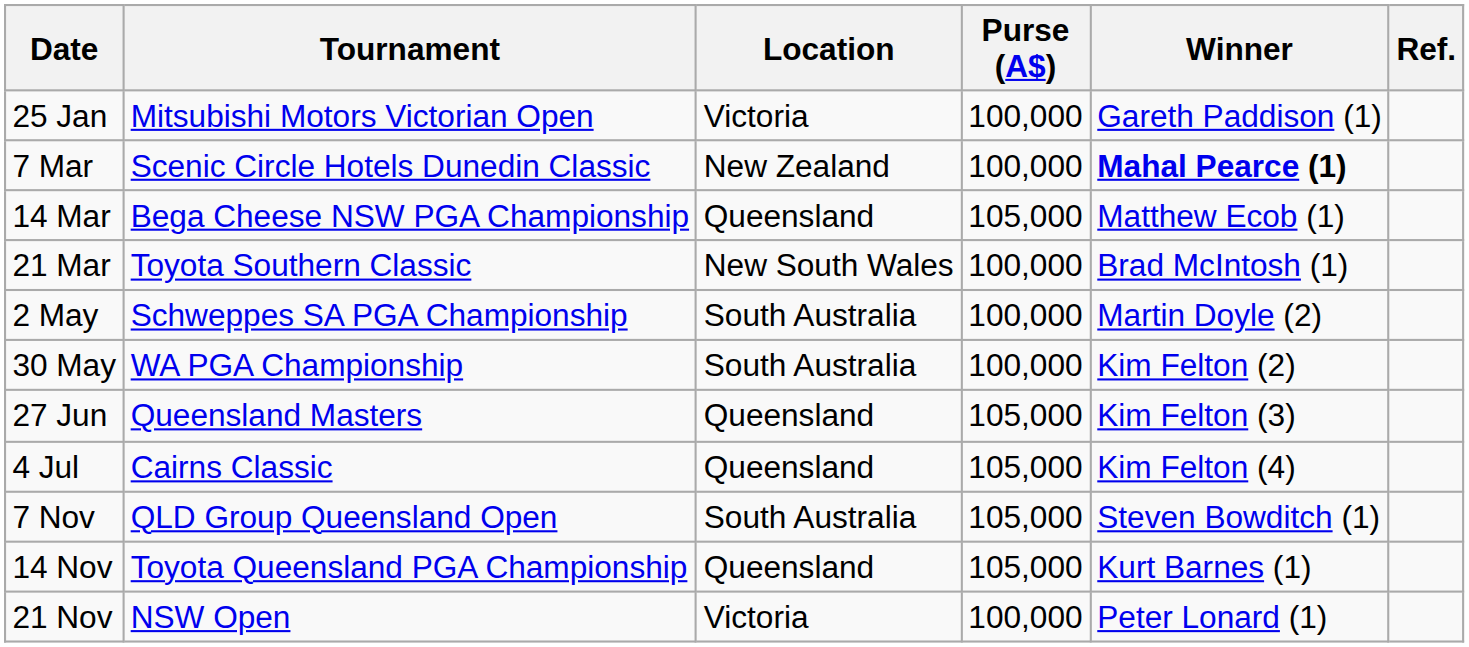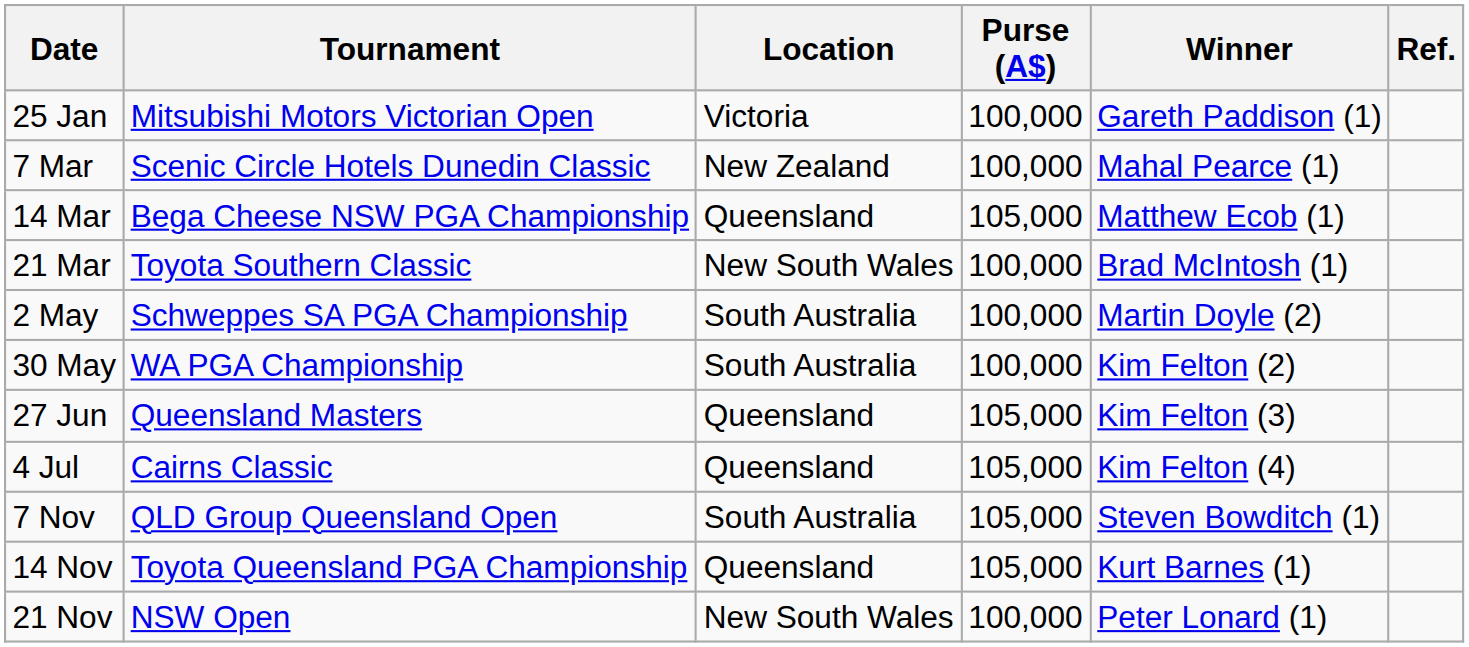 <table class="wikitable" style="font-size:95%">
 <tr>
 <th>Date</th>
 <th>Tournament</th>
 <th>Location</th>
 <th>Purse<br>(<a href='#'>A$</a>)</th>
 <th>Winner</th>
 <th>Ref.</th>
 </tr>
 <tr>
 <td>25 Jan</td>
 <td><a href='#'>Mitsubishi Motors Victorian Open</a></td>
 <td>Victoria</td>
 <td align=right>100,000</td>
 <td> <a href='#'>Gareth Paddison</a> (1)</td>
 <td></td>
 </tr>
 <tr>
 <td>7 Mar</td>
 <td><a href='#'>Scenic Circle Hotels Dunedin Classic</a></td>
 <td>New Zealand</td>
 <td align=right>100,000</td>
-<td><strong> <a href='#'>Mahal Pearce</a> (1)</strong></td>
+<td> <a href='#'>Mahal Pearce</a> (1)</td>
 <td></td>
 </tr>
 <tr>
 <td>14 Mar</td>
 <td><a href='#'>Bega Cheese NSW PGA Championship</a></td>
 <td>Queensland</td>
 <td align=right>105,000</td>
 <td> <a href='#'>Matthew Ecob</a> (1)</td>
 <td></td>
 </tr>
 <tr>
 <td>21 Mar</td>
 <td><a href='#'>Toyota Southern Classic</a></td>
 <td>New South Wales</td>
 <td align=right>100,000</td>
 <td> <a href='#'>Brad McIntosh</a> (1)</td>
 <td></td>
 </tr>
 <tr>
 <td>2 May</td>
 <td><a href='#'>Schweppes SA PGA Championship</a></td>
 <td>South Australia</td>
 <td align=right>100,000</td>
 <td> <a href='#'>Martin Doyle</a> (2)</td>
 <td></td>
 </tr>
 <tr>
 <td>30 May</td>
 <td><a href='#'>WA PGA Championship</a></td>
 <td>South Australia</td>
 <td align=right>100,000</td>
 <td> <a href='#'>Kim Felton</a> (2)</td>
 <td></td>
 </tr>
 <tr>
 <td>27 Jun</td>
 <td><a href='#'>Queensland Masters</a></td>
 <td>Queensland</td>
 <td align=right>105,000</td>
 <td> <a href='#'>Kim Felton</a> (3)</td>
 <td></td>
 </tr>
 <tr>
 <td>4 Jul</td>
 <td><a href='#'>Cairns Classic</a></td>
 <td>Queensland</td>
 <td align=right>105,000</td>
 <td> <a href='#'>Kim Felton</a> (4)</td>
 <td></td>
 </tr>
 <tr>
 <td>7 Nov</td>
 <td><a href='#'>QLD Group Queensland Open</a></td>
 <td>South Australia</td>
 <td align=right>105,000</td>
 <td> <a href='#'>Steven Bowditch</a> (1)</td>
 <td></td>
 </tr>
 <tr>
 <td>14 Nov</td>
 <td><a href='#'>Toyota Queensland PGA Championship</a></td>
 <td>Queensland</td>
 <td align=right>105,000</td>
 <td> <a href='#'>Kurt Barnes</a> (1)</td>
 <td></td>
 </tr>
 <tr>
 <td>21 Nov</td>
 <td><a href='#'>NSW Open</a></td>
-<td>Victoria</td>
+<td>New South Wales</td>
 <td align=right>100,000</td>
 <td> <a href='#'>Peter Lonard</a> (1)</td>
 <td></td>
 </tr>
 </table>
